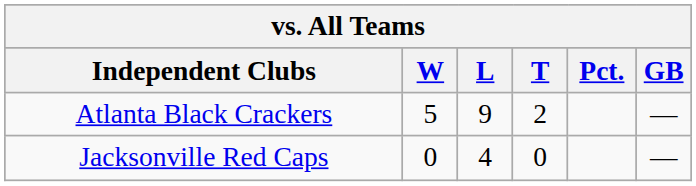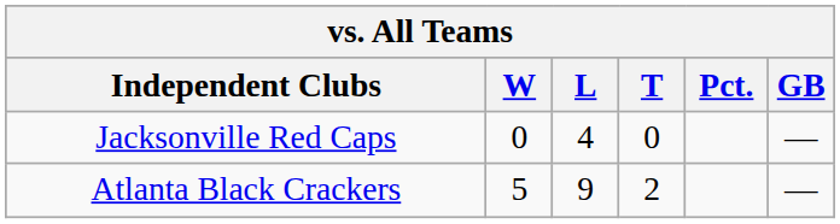 <table class="wikitable" width="400em" style="text-align:center;">
 <tr>
 <th colspan="6">vs. All Teams</th>
 </tr>
 <tr>
 <th width="58%">Independent Clubs</th>
 <th width="8%"><a href='#'>W</a></th>
 <th width="8%"><a href='#'>L</a></th>
 <th width="8%"><a href='#'>T</a></th>
 <th width="10%"><a href='#'>Pct.</a></th>
 <th width="8%"><a href='#'>GB</a></th>
 </tr>
 <tr>
+<td><a href='#'>Jacksonville Red Caps</a></td>
+<td>0</td>
+<td>4</td>
+<td>0</td>
+<td></td>
+<td>—</td>
+</tr>
+<tr>
 <td><a href='#'>Atlanta Black Crackers</a></td>
 <td>5</td>
 <td>9</td>
 <td>2</td>
 <td></td>
 <td>—</td>
 </tr>
-<tr>
-<td><a href='#'>Jacksonville Red Caps</a></td>
-<td>0</td>
-<td>4</td>
-<td>0</td>
-<td></td>
-<td>—</td>
-</tr>
 </table>
